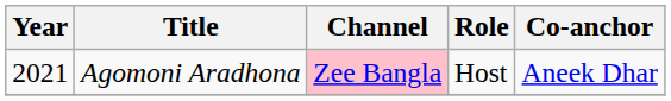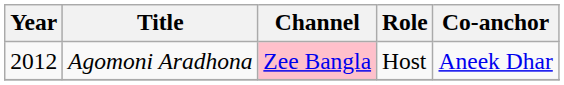 <table class="wikitable sortable">
 <tr>
 <th>Year</th>
 <th>Title</th>
 <th>Channel</th>
 <th>Role</th>
 <th>Co-anchor</th>
 </tr>
 <tr>
-<td>2021</td>
+<td>2012</td>
 <td><em>Agomoni Aradhona</em></td>
 <td style="background: pink;"><a href='#'>Zee Bangla</a></td>
 <td>Host</td>
 <td><a href='#'>Aneek Dhar</a></td>
 </tr>
 <tr>
 </tr>
 </table>
